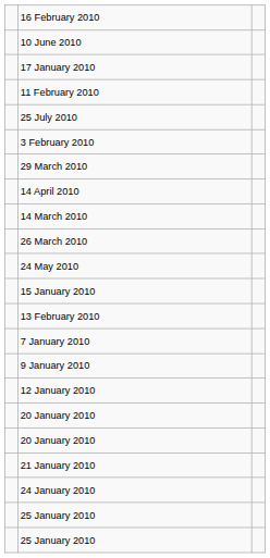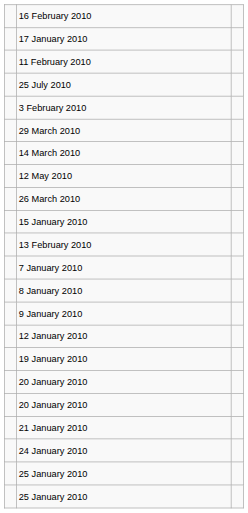 <table class="wikitable" style="font-size: 80%; float: left; width: 26em; margin-right: 1em; height: 700px">
 <tr>
 <td></td>
 <td>16 February 2010</td>
-<td></td>
-</tr>
-<tr>
-<td></td>
-<td>10 June 2010</td>
 <td></td>
 </tr>
 <tr>
 <td></td>
 <td>17 January 2010</td>
 <td></td>
 </tr>
 <tr>
 <td></td>
 <td>11 February 2010</td>
 <td></td>
 </tr>
 <tr>
 <td></td>
 <td>25 July 2010</td>
 <td></td>
 </tr>
 <tr>
 <td></td>
 <td>3 February 2010</td>
 <td></td>
 </tr>
 <tr>
 <td></td>
 <td>29 March 2010</td>
 <td></td>
 </tr>
 <tr>
 <td></td>
-<td>14 April 2010</td>
-<td></td>
-</tr>
-<tr>
-<td></td>
 <td>14 March 2010</td>
 <td></td>
 </tr>
 <tr>
 <td></td>
-<td>26 March 2010</td>
+<td>12 May 2010</td>
 <td></td>
 </tr>
 <tr>
 <td></td>
-<td>24 May 2010</td>
+<td>26 March 2010</td>
 <td></td>
 </tr>
 <tr>
 <td></td>
 <td>15 January 2010</td>
 <td></td>
 </tr>
 <tr>
 <td></td>
 <td>13 February 2010</td>
 <td></td>
 </tr>
 <tr>
 <td></td>
 <td>7 January 2010</td>
 <td></td>
 </tr>
 <tr>
 <td></td>
+<td>8 January 2010</td>
+<td></td>
+</tr>
+<tr>
+<td></td>
 <td>9 January 2010</td>
 <td></td>
 </tr>
 <tr>
 <td></td>
 <td>12 January 2010</td>
+<td></td>
+</tr>
+<tr>
+<td></td>
+<td>19 January 2010</td>
 <td></td>
 </tr>
 <tr>
 <td></td>
 <td>20 January 2010</td>
 <td></td>
 </tr>
 <tr>
 <td></td>
 <td>20 January 2010</td>
 <td></td>
 </tr>
 <tr>
 <td></td>
 <td>21 January 2010</td>
 <td></td>
 </tr>
 <tr>
 <td></td>
 <td>24 January 2010</td>
 <td></td>
 </tr>
 <tr>
 <td></td>
 <td>25 January 2010</td>
 <td></td>
 </tr>
 <tr>
 <td></td>
 <td>25 January 2010</td>
 <td></td>
 </tr>
 </table>
